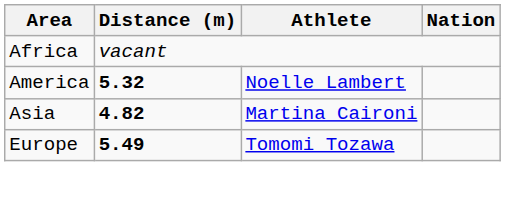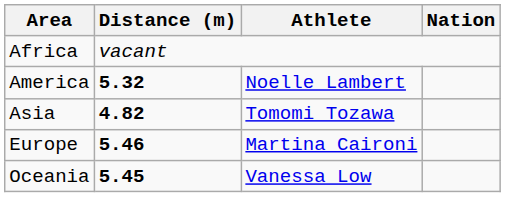 <table class="wikitable">
 <tr>
 <th>Area</th>
 <th>Distance (m)</th>
 <th>Athlete</th>
 <th>Nation</th>
 </tr>
 <tr>
 <td>Africa</td>
 <td colspan="3"><em>vacant</em></td>
 </tr>
 <tr>
 <td>America</td>
 <td><strong>5.32</strong></td>
 <td><a href='#'>Noelle Lambert</a></td>
 <td></td>
 </tr>
 <tr>
 <td>Asia</td>
 <td><strong>4.82</strong></td>
+<td><a href='#'>Tomomi Tozawa</a></td>
+<td></td>
+</tr>
+<tr>
+<td>Europe</td>
+<td><strong>5.46</strong></td>
 <td><a href='#'>Martina Caironi</a></td>
 <td></td>
 </tr>
 <tr>
-<td>Europe</td>
-<td><strong>5.49</strong></td>
-<td><a href='#'>Tomomi Tozawa</a></td>
+<td>Oceania</td>
+<td><strong>5.45 </strong></td>
+<td><a href='#'>Vanessa Low</a></td>
 <td></td>
 </tr>
 </table>
